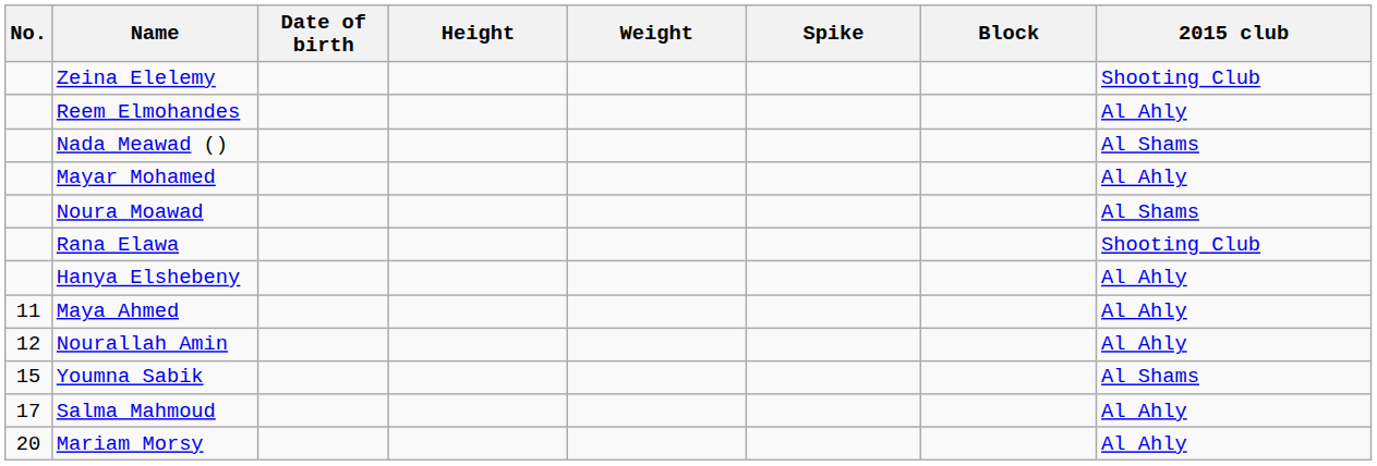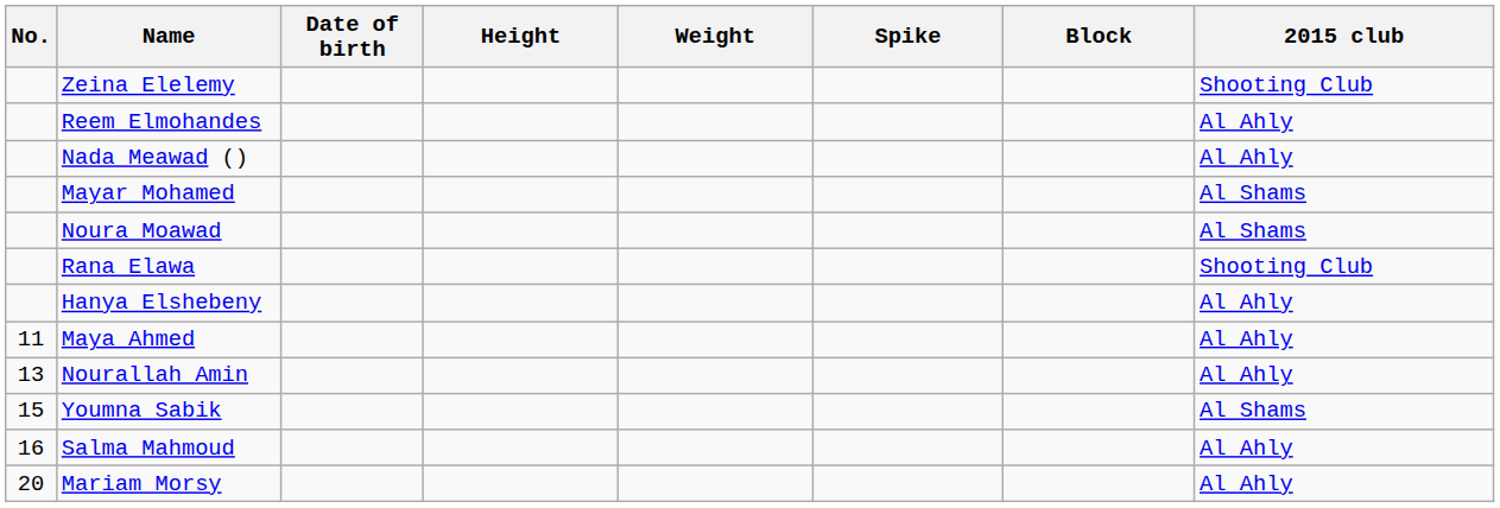 <table class="wikitable sortable" style="text-align:center;">
 <tr>
 <th>No.</th>
 <th style="width:11em">Name</th>
 <th style="width:7em">Date of birth</th>
 <th style="width:10em">Height</th>
 <th style="width:10em">Weight</th>
 <th style="width:10em">Spike</th>
 <th style="width:10em">Block</th>
 <th style="width:16em">2015 club</th>
 </tr>
 <tr>
 <td></td>
 <td align=left><a href='#'>Zeina Elelemy</a></td>
 <td align=right></td>
 <td></td>
 <td></td>
 <td></td>
 <td></td>
 <td align=left> <a href='#'>Shooting Club</a></td>
 </tr>
 <tr>
 <td></td>
 <td align=left><a href='#'>Reem Elmohandes</a></td>
 <td align=right></td>
 <td></td>
 <td></td>
 <td></td>
 <td></td>
 <td align=left> <a href='#'>Al Ahly</a></td>
 </tr>
 <tr>
 <td></td>
 <td align=left><a href='#'>Nada Meawad</a> ()</td>
 <td align=right></td>
 <td></td>
 <td></td>
 <td></td>
 <td></td>
-<td align=left> <a href='#'>Al Shams</a></td>
+<td align=left> <a href='#'>Al Ahly</a></td>
 </tr>
 <tr>
 <td></td>
 <td align=left><a href='#'>Mayar Mohamed</a></td>
 <td align=right></td>
 <td></td>
 <td></td>
 <td></td>
 <td></td>
-<td align=left> <a href='#'>Al Ahly</a></td>
+<td align=left> <a href='#'>Al Shams</a></td>
 </tr>
 <tr>
 <td></td>
 <td align=left><a href='#'>Noura Moawad</a></td>
 <td align=right></td>
 <td></td>
 <td></td>
 <td></td>
 <td></td>
 <td align=left> <a href='#'>Al Shams</a></td>
 </tr>
 <tr>
 <td></td>
 <td align=left><a href='#'>Rana Elawa</a></td>
 <td align=right></td>
 <td></td>
 <td></td>
 <td></td>
 <td></td>
 <td align=left> <a href='#'>Shooting Club</a></td>
 </tr>
 <tr>
 <td></td>
 <td align=left><a href='#'>Hanya Elshebeny</a></td>
 <td align=right></td>
 <td></td>
 <td></td>
 <td></td>
 <td></td>
 <td align=left> <a href='#'>Al Ahly</a></td>
 </tr>
 <tr>
 <td>11</td>
 <td align=left><a href='#'>Maya Ahmed</a></td>
 <td align=right></td>
 <td></td>
 <td></td>
 <td></td>
 <td></td>
 <td align=left> <a href='#'>Al Ahly</a></td>
 </tr>
 <tr>
-<td>12</td>
+<td>13</td>
 <td align=left><a href='#'>Nourallah Amin</a></td>
 <td align=right></td>
 <td></td>
 <td></td>
 <td></td>
 <td></td>
 <td align=left> <a href='#'>Al Ahly</a></td>
 </tr>
 <tr>
 <td>15</td>
 <td align=left><a href='#'>Youmna Sabik</a></td>
 <td align=right></td>
 <td></td>
 <td></td>
 <td></td>
 <td></td>
 <td align=left> <a href='#'>Al Shams</a></td>
 </tr>
 <tr>
-<td>17</td>
+<td>16</td>
 <td align=left><a href='#'>Salma Mahmoud</a></td>
 <td align=right></td>
 <td></td>
 <td></td>
 <td></td>
 <td></td>
 <td align=left> <a href='#'>Al Ahly</a></td>
 </tr>
 <tr>
 <td>20</td>
 <td align=left><a href='#'>Mariam Morsy</a></td>
 <td align=right></td>
 <td></td>
 <td></td>
 <td></td>
 <td></td>
 <td align=left> <a href='#'>Al Ahly</a></td>
 </tr>
 </table>
